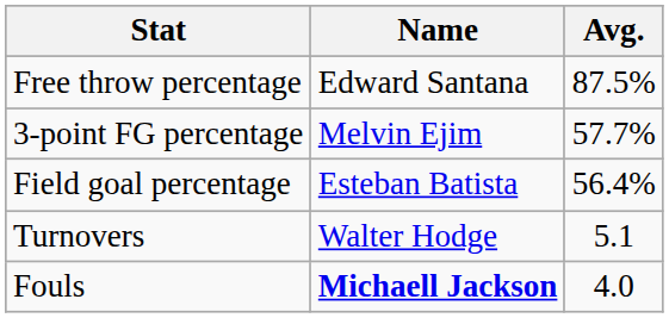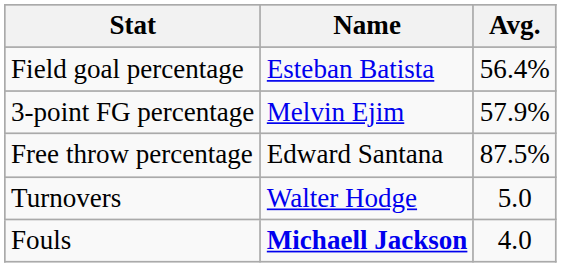 <table class=wikitable>
 <tr>
 <th>Stat</th>
 <th>Name</th>
 <th>Avg.</th>
 </tr>
 <tr>
+<td>Field goal percentage</td>
+<td> <a href='#'>Esteban Batista</a></td>
+<td align=center>56.4%</td>
+</tr>
+<tr>
+<td>3-point FG percentage</td>
+<td> <a href='#'>Melvin Ejim</a></td>
+<td align=center>57.9%</td>
+</tr>
+<tr>
 <td>Free throw percentage</td>
 <td> Edward Santana</td>
 <td align=center>87.5%</td>
 </tr>
 <tr>
-<td>3-point FG percentage</td>
-<td> <a href='#'>Melvin Ejim</a></td>
-<td align=center>57.7%</td>
-</tr>
-<tr>
-<td>Field goal percentage</td>
-<td> <a href='#'>Esteban Batista</a></td>
-<td align=center>56.4%</td>
-</tr>
-<tr>
 <td>Turnovers</td>
 <td> <a href='#'>Walter Hodge</a></td>
-<td align=center>5.1</td>
+<td align=center>5.0</td>
 </tr>
 <tr>
 <td>Fouls</td>
 <td><strong> <a href='#'>Michaell Jackson</a></strong></td>
 <td align=center>4.0</td>
 </tr>
 </table>
